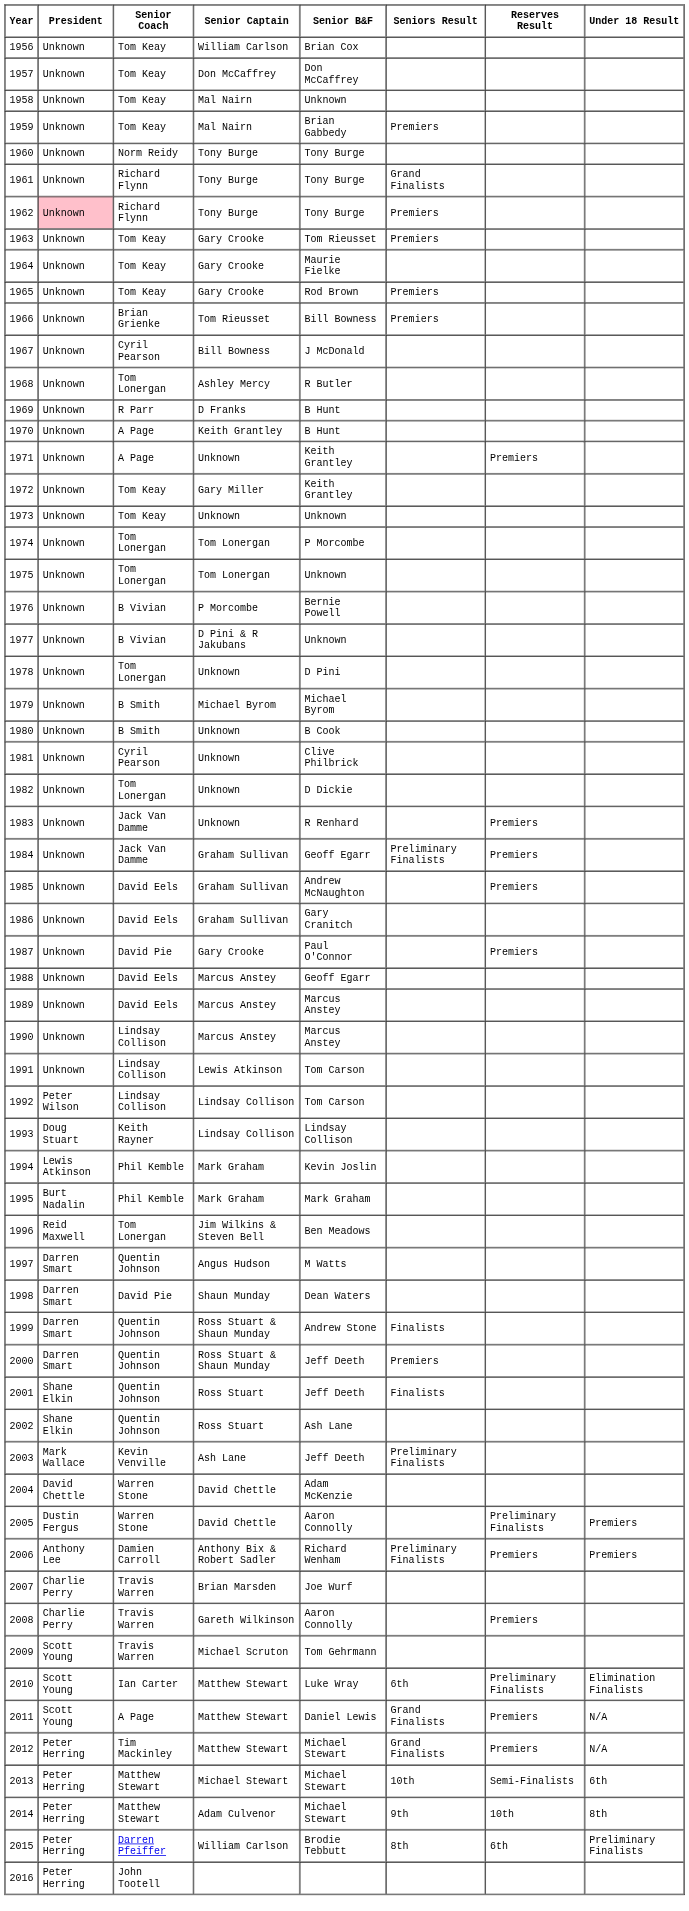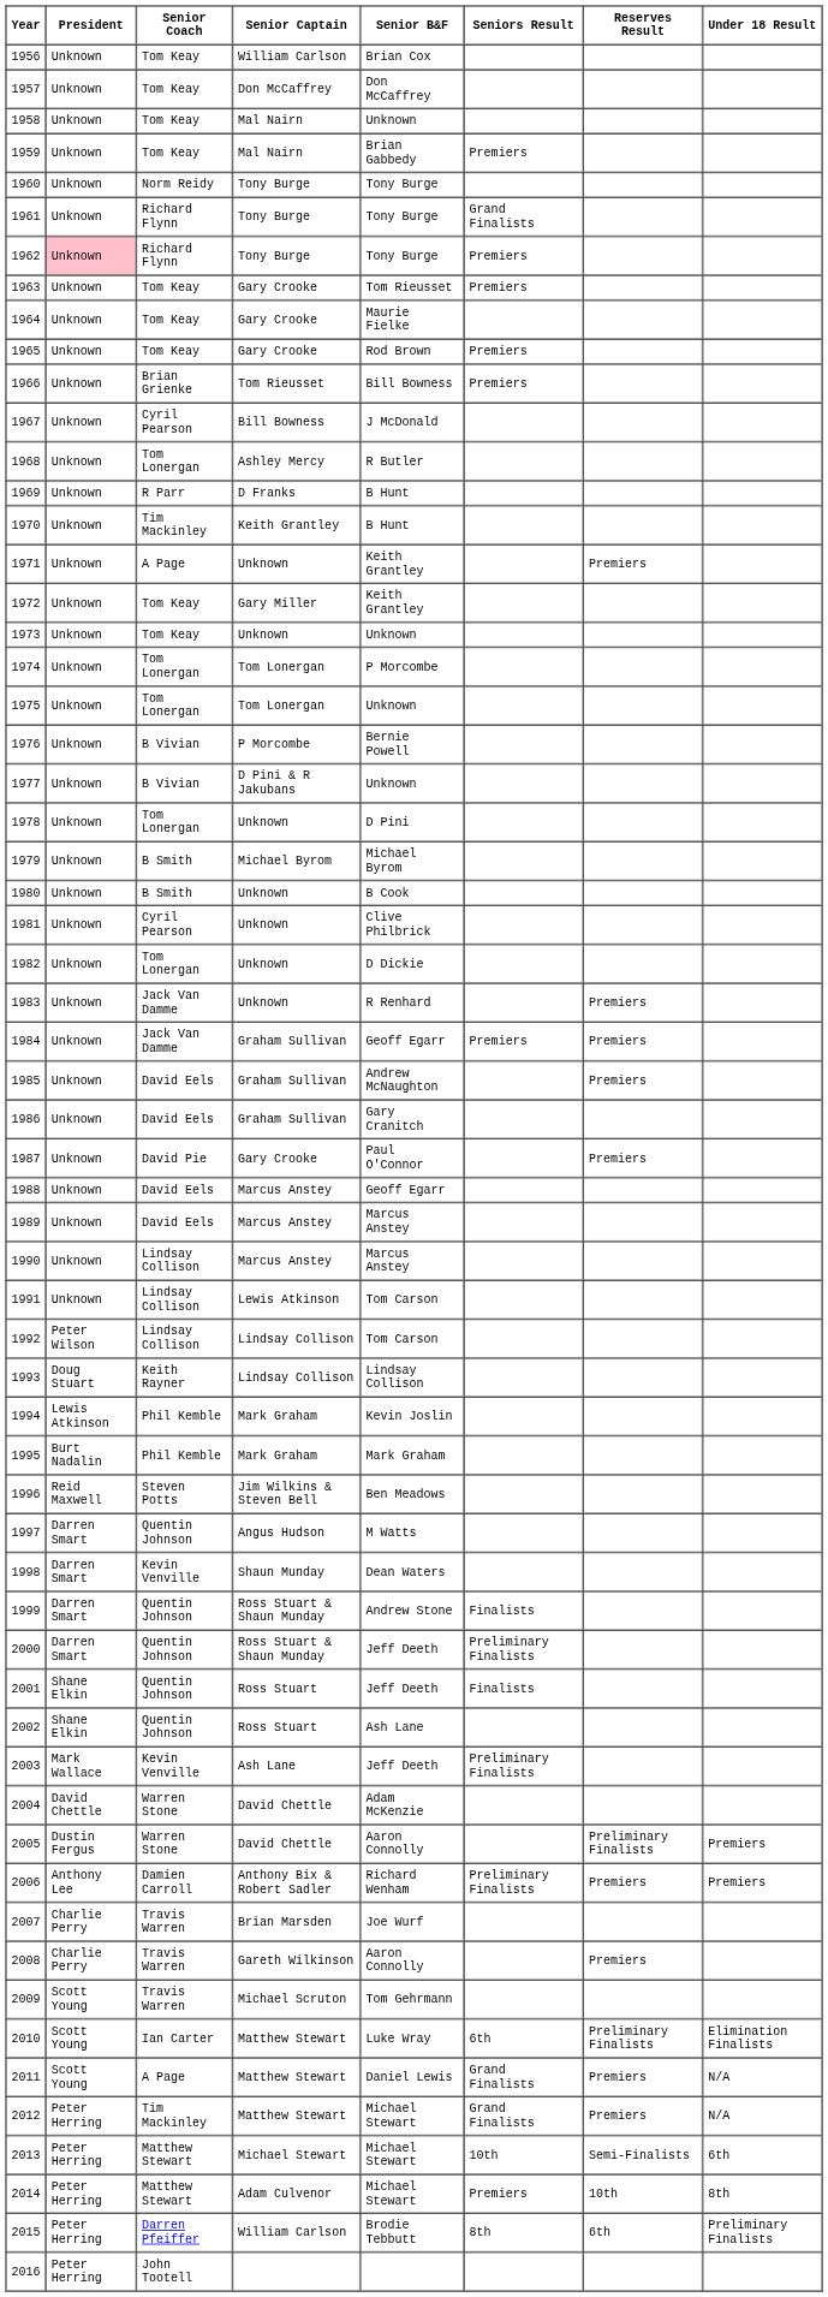 <table border="1" cellspacing="0" cellpadding="5" align="center">
 <tr>
 <th>Year</th>
 <th>President</th>
 <th>Senior Coach</th>
 <th>Senior Captain</th>
 <th>Senior B&F</th>
 <th>Seniors Result</th>
 <th>Reserves Result</th>
 <th>Under 18 Result</th>
 </tr>
 <tr>
 <td>1956</td>
 <td>Unknown</td>
 <td>Tom Keay</td>
 <td>William Carlson</td>
 <td>Brian Cox</td>
 <td></td>
 <td></td>
 <td></td>
 </tr>
 <tr>
 <td>1957</td>
 <td>Unknown</td>
 <td>Tom Keay</td>
 <td>Don McCaffrey</td>
 <td>Don McCaffrey</td>
 <td></td>
 <td></td>
 <td></td>
 </tr>
 <tr>
 <td>1958</td>
 <td>Unknown</td>
 <td>Tom Keay</td>
 <td>Mal Nairn</td>
 <td>Unknown</td>
 <td></td>
 <td></td>
 <td></td>
 </tr>
 <tr>
 <td>1959</td>
 <td>Unknown</td>
 <td>Tom Keay</td>
 <td>Mal Nairn</td>
 <td>Brian Gabbedy</td>
 <td>Premiers</td>
 <td></td>
 <td></td>
 </tr>
 <tr>
 <td>1960</td>
 <td>Unknown</td>
 <td>Norm Reidy</td>
 <td>Tony Burge</td>
 <td>Tony Burge</td>
 <td></td>
 <td></td>
 <td></td>
 </tr>
 <tr>
 <td>1961</td>
 <td>Unknown</td>
 <td>Richard Flynn</td>
 <td>Tony Burge</td>
 <td>Tony Burge</td>
 <td>Grand Finalists</td>
 <td></td>
 <td></td>
 </tr>
 <tr>
 <td>1962</td>
 <td style="background: pink;">Unknown</td>
 <td>Richard Flynn</td>
 <td>Tony Burge</td>
 <td>Tony Burge</td>
 <td>Premiers</td>
 <td></td>
 <td></td>
 </tr>
 <tr>
 <td>1963</td>
 <td>Unknown</td>
 <td>Tom Keay</td>
 <td>Gary Crooke</td>
 <td>Tom Rieusset</td>
 <td>Premiers</td>
 <td></td>
 <td></td>
 </tr>
 <tr>
 <td>1964</td>
 <td>Unknown</td>
 <td>Tom Keay</td>
 <td>Gary Crooke</td>
 <td>Maurie Fielke</td>
 <td></td>
 <td></td>
 <td></td>
 </tr>
 <tr>
 <td>1965</td>
 <td>Unknown</td>
 <td>Tom Keay</td>
 <td>Gary Crooke</td>
 <td>Rod Brown</td>
 <td>Premiers</td>
 <td></td>
 <td></td>
 </tr>
 <tr>
 <td>1966</td>
 <td>Unknown</td>
 <td>Brian Grienke</td>
 <td>Tom Rieusset</td>
 <td>Bill Bowness</td>
 <td>Premiers</td>
 <td></td>
 <td></td>
 </tr>
 <tr>
 <td>1967</td>
 <td>Unknown</td>
 <td>Cyril Pearson</td>
 <td>Bill Bowness</td>
 <td>J McDonald</td>
 <td></td>
 <td></td>
 <td></td>
 </tr>
 <tr>
 <td>1968</td>
 <td>Unknown</td>
 <td>Tom Lonergan</td>
 <td>Ashley Mercy</td>
 <td>R Butler</td>
 <td></td>
 <td></td>
 <td></td>
 </tr>
 <tr>
 <td>1969</td>
 <td>Unknown</td>
 <td>R Parr</td>
 <td>D Franks</td>
 <td>B Hunt</td>
 <td></td>
 <td></td>
 <td></td>
 </tr>
 <tr>
 <td>1970</td>
 <td>Unknown</td>
-<td>A Page</td>
+<td>Tim Mackinley</td>
 <td>Keith Grantley</td>
 <td>B Hunt</td>
 <td></td>
 <td></td>
 <td></td>
 </tr>
 <tr>
 <td>1971</td>
 <td>Unknown</td>
 <td>A Page</td>
 <td>Unknown</td>
 <td>Keith Grantley</td>
 <td></td>
 <td>Premiers</td>
 <td></td>
 </tr>
 <tr>
 <td>1972</td>
 <td>Unknown</td>
 <td>Tom Keay</td>
 <td>Gary Miller</td>
 <td>Keith Grantley</td>
 <td></td>
 <td></td>
 <td></td>
 </tr>
 <tr>
 <td>1973</td>
 <td>Unknown</td>
 <td>Tom Keay</td>
 <td>Unknown</td>
 <td>Unknown</td>
 <td></td>
 <td></td>
 <td></td>
 </tr>
 <tr>
 <td>1974</td>
 <td>Unknown</td>
 <td>Tom Lonergan</td>
 <td>Tom Lonergan</td>
 <td>P Morcombe</td>
 <td></td>
 <td></td>
 <td></td>
 </tr>
 <tr>
 <td>1975</td>
 <td>Unknown</td>
 <td>Tom Lonergan</td>
 <td>Tom Lonergan</td>
 <td>Unknown</td>
 <td></td>
 <td></td>
 <td></td>
 </tr>
 <tr>
 <td>1976</td>
 <td>Unknown</td>
 <td>B Vivian</td>
 <td>P Morcombe</td>
 <td>Bernie Powell</td>
 <td></td>
 <td></td>
 <td></td>
 </tr>
 <tr>
 <td>1977</td>
 <td>Unknown</td>
 <td>B Vivian</td>
 <td>D Pini & R Jakubans</td>
 <td>Unknown</td>
 <td></td>
 <td></td>
 <td></td>
 </tr>
 <tr>
 <td>1978</td>
 <td>Unknown</td>
 <td>Tom Lonergan</td>
 <td>Unknown</td>
 <td>D Pini</td>
 <td></td>
 <td></td>
 <td></td>
 </tr>
 <tr>
 <td>1979</td>
 <td>Unknown</td>
 <td>B Smith</td>
 <td>Michael Byrom</td>
 <td>Michael Byrom</td>
 <td></td>
 <td></td>
 <td></td>
 </tr>
 <tr>
 <td>1980</td>
 <td>Unknown</td>
 <td>B Smith</td>
 <td>Unknown</td>
 <td>B Cook</td>
 <td></td>
 <td></td>
 <td></td>
 </tr>
 <tr>
 <td>1981</td>
 <td>Unknown</td>
 <td>Cyril Pearson</td>
 <td>Unknown</td>
 <td>Clive Philbrick</td>
 <td></td>
 <td></td>
 <td></td>
 </tr>
 <tr>
 <td>1982</td>
 <td>Unknown</td>
 <td>Tom Lonergan</td>
 <td>Unknown</td>
 <td>D Dickie</td>
 <td></td>
 <td></td>
 <td></td>
 </tr>
 <tr>
 <td>1983</td>
 <td>Unknown</td>
 <td>Jack Van Damme</td>
 <td>Unknown</td>
 <td>R Renhard</td>
 <td></td>
 <td>Premiers</td>
 <td></td>
 </tr>
 <tr>
 <td>1984</td>
 <td>Unknown</td>
 <td>Jack Van Damme</td>
 <td>Graham Sullivan</td>
 <td>Geoff Egarr</td>
-<td>Preliminary Finalists</td>
+<td>Premiers</td>
 <td>Premiers</td>
 <td></td>
 </tr>
 <tr>
 <td>1985</td>
 <td>Unknown</td>
 <td>David Eels</td>
 <td>Graham Sullivan</td>
 <td>Andrew McNaughton</td>
 <td></td>
 <td>Premiers</td>
 <td></td>
 </tr>
 <tr>
 <td>1986</td>
 <td>Unknown</td>
 <td>David Eels</td>
 <td>Graham Sullivan</td>
 <td>Gary Cranitch</td>
 <td></td>
 <td></td>
 <td></td>
 </tr>
 <tr>
 <td>1987</td>
 <td>Unknown</td>
 <td>David Pie</td>
 <td>Gary Crooke</td>
 <td>Paul O'Connor</td>
 <td></td>
 <td>Premiers</td>
 <td></td>
 </tr>
 <tr>
 <td>1988</td>
 <td>Unknown</td>
 <td>David Eels</td>
 <td>Marcus Anstey</td>
 <td>Geoff Egarr</td>
 <td></td>
 <td></td>
 <td></td>
 </tr>
 <tr>
 <td>1989</td>
 <td>Unknown</td>
 <td>David Eels</td>
 <td>Marcus Anstey</td>
 <td>Marcus Anstey</td>
 <td></td>
 <td></td>
 <td></td>
 </tr>
 <tr>
 <td>1990</td>
 <td>Unknown</td>
 <td>Lindsay Collison</td>
 <td>Marcus Anstey</td>
 <td>Marcus Anstey</td>
 <td></td>
 <td></td>
 <td></td>
 </tr>
 <tr>
 <td>1991</td>
 <td>Unknown</td>
 <td>Lindsay Collison</td>
 <td>Lewis Atkinson</td>
 <td>Tom Carson</td>
 <td></td>
 <td></td>
 <td></td>
 </tr>
 <tr>
 <td>1992</td>
 <td>Peter Wilson</td>
 <td>Lindsay Collison</td>
 <td>Lindsay Collison</td>
 <td>Tom Carson</td>
 <td></td>
 <td></td>
 <td></td>
 </tr>
 <tr>
 <td>1993</td>
 <td>Doug Stuart</td>
 <td>Keith Rayner</td>
 <td>Lindsay Collison</td>
 <td>Lindsay Collison</td>
 <td></td>
 <td></td>
 <td></td>
 </tr>
 <tr>
 <td>1994</td>
 <td>Lewis Atkinson</td>
 <td>Phil Kemble</td>
 <td>Mark Graham</td>
 <td>Kevin Joslin</td>
 <td></td>
 <td></td>
 <td></td>
 </tr>
 <tr>
 <td>1995</td>
 <td>Burt Nadalin</td>
 <td>Phil Kemble</td>
 <td>Mark Graham</td>
 <td>Mark Graham</td>
 <td></td>
 <td></td>
 <td></td>
 </tr>
 <tr>
 <td>1996</td>
 <td>Reid Maxwell</td>
-<td>Tom Lonergan</td>
+<td>Steven Potts</td>
 <td>Jim Wilkins & Steven Bell</td>
 <td>Ben Meadows</td>
 <td></td>
 <td></td>
 <td></td>
 </tr>
 <tr>
 <td>1997</td>
 <td>Darren Smart</td>
 <td>Quentin Johnson</td>
 <td>Angus Hudson</td>
 <td>M Watts</td>
 <td></td>
 <td></td>
 <td></td>
 </tr>
 <tr>
 <td>1998</td>
 <td>Darren Smart</td>
-<td>David Pie</td>
+<td>Kevin Venville</td>
 <td>Shaun Munday</td>
 <td>Dean Waters</td>
 <td></td>
 <td></td>
 <td></td>
 </tr>
 <tr>
 <td>1999</td>
 <td>Darren Smart</td>
 <td>Quentin Johnson</td>
 <td>Ross Stuart & Shaun Munday</td>
 <td>Andrew Stone</td>
 <td>Finalists</td>
 <td></td>
 <td></td>
 </tr>
 <tr>
 <td>2000</td>
 <td>Darren Smart</td>
 <td>Quentin Johnson</td>
 <td>Ross Stuart & Shaun Munday</td>
 <td>Jeff Deeth</td>
-<td>Premiers</td>
+<td>Preliminary Finalists</td>
 <td></td>
 <td></td>
 </tr>
 <tr>
 <td>2001</td>
 <td>Shane Elkin</td>
 <td>Quentin Johnson</td>
 <td>Ross Stuart</td>
 <td>Jeff Deeth</td>
 <td>Finalists</td>
 <td></td>
 <td></td>
 </tr>
 <tr>
 <td>2002</td>
 <td>Shane Elkin</td>
 <td>Quentin Johnson</td>
 <td>Ross Stuart</td>
 <td>Ash Lane</td>
 <td></td>
 <td></td>
 <td></td>
 </tr>
 <tr>
 <td>2003</td>
 <td>Mark Wallace</td>
 <td>Kevin Venville</td>
 <td>Ash Lane</td>
 <td>Jeff Deeth</td>
 <td>Preliminary Finalists</td>
 <td></td>
 <td></td>
 </tr>
 <tr>
 <td>2004</td>
 <td>David Chettle</td>
 <td>Warren Stone</td>
 <td>David Chettle</td>
 <td>Adam McKenzie</td>
 <td></td>
 <td></td>
 <td></td>
 </tr>
 <tr>
 <td>2005</td>
 <td>Dustin Fergus</td>
 <td>Warren Stone</td>
 <td>David Chettle</td>
 <td>Aaron Connolly</td>
 <td></td>
 <td>Preliminary Finalists</td>
 <td>Premiers</td>
 </tr>
 <tr>
 <td>2006</td>
 <td>Anthony Lee</td>
 <td>Damien Carroll</td>
 <td>Anthony Bix & Robert Sadler</td>
 <td>Richard Wenham</td>
 <td>Preliminary Finalists</td>
 <td>Premiers</td>
 <td>Premiers</td>
 </tr>
 <tr>
 <td>2007</td>
 <td>Charlie Perry</td>
 <td>Travis Warren</td>
 <td>Brian Marsden</td>
 <td>Joe Wurf</td>
 <td></td>
 <td></td>
 <td></td>
 </tr>
 <tr>
 <td>2008</td>
 <td>Charlie Perry</td>
 <td>Travis Warren</td>
 <td>Gareth Wilkinson</td>
 <td>Aaron Connolly</td>
 <td></td>
 <td>Premiers</td>
 <td></td>
 </tr>
 <tr>
 <td>2009</td>
 <td>Scott Young</td>
 <td>Travis Warren</td>
 <td>Michael Scruton</td>
 <td>Tom Gehrmann</td>
 <td></td>
 <td></td>
 <td></td>
 </tr>
 <tr>
 <td>2010</td>
 <td>Scott Young</td>
 <td>Ian Carter</td>
 <td>Matthew Stewart</td>
 <td>Luke Wray</td>
 <td>6th</td>
 <td>Preliminary Finalists</td>
 <td>Elimination Finalists</td>
 </tr>
 <tr>
 <td>2011</td>
 <td>Scott Young</td>
 <td>A Page</td>
 <td>Matthew Stewart</td>
 <td>Daniel Lewis</td>
 <td>Grand Finalists</td>
 <td>Premiers</td>
 <td>N/A</td>
 </tr>
 <tr>
 <td>2012</td>
 <td>Peter Herring</td>
 <td>Tim Mackinley</td>
 <td>Matthew Stewart</td>
 <td>Michael Stewart</td>
 <td>Grand Finalists</td>
 <td>Premiers</td>
 <td>N/A</td>
 </tr>
 <tr>
 <td>2013</td>
 <td>Peter Herring</td>
 <td>Matthew Stewart</td>
 <td>Michael Stewart</td>
 <td>Michael Stewart</td>
 <td>10th</td>
 <td>Semi-Finalists</td>
 <td>6th</td>
 </tr>
 <tr>
 <td>2014</td>
 <td>Peter Herring</td>
 <td>Matthew Stewart</td>
 <td>Adam Culvenor</td>
 <td>Michael Stewart</td>
-<td>9th</td>
+<td>Premiers</td>
 <td>10th</td>
 <td>8th</td>
 </tr>
 <tr>
 <td>2015</td>
 <td>Peter Herring</td>
 <td><a href='#'>Darren Pfeiffer</a></td>
 <td>William Carlson</td>
 <td>Brodie Tebbutt</td>
 <td>8th</td>
 <td>6th</td>
 <td>Preliminary Finalists</td>
 </tr>
 <tr>
 <td>2016</td>
 <td>Peter Herring</td>
 <td>John Tootell</td>
 <td></td>
 <td></td>
 <td></td>
 <td></td>
 <td></td>
 </tr>
 </table>
